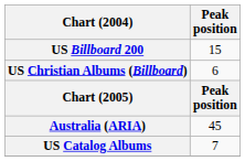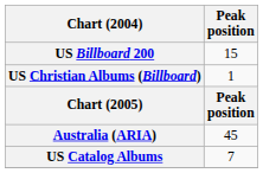 <table class="wikitable plainrowheaders">
 <tr>
 <th scope="col">Chart (2004)</th>
 <th scope="col">Peak<br>position</th>
 </tr>
 <tr>
 <th scope="row">US <a href='#'><em>Billboard</em> 200</a></th>
 <td align="center">15</td>
 </tr>
 <tr>
 <th scope="row">US <a href='#'>Christian Albums</a> (<em><a href='#'>Billboard</a></em>)</th>
-<td align="center">6</td>
+<td align="center">1</td>
 </tr>
 <tr>
 <th scope="col">Chart (2005)</th>
 <th scope="col">Peak<br>position</th>
 </tr>
 <tr>
 <th scope="row"><a href='#'>Australia</a> (<a href='#'>ARIA</a>)</th>
 <td align="center">45</td>
 </tr>
 <tr>
 <th scope="row">US <a href='#'>Catalog Albums</a></th>
 <td align="center">7</td>
 </tr>
 <tr>
 </tr>
 </table>
